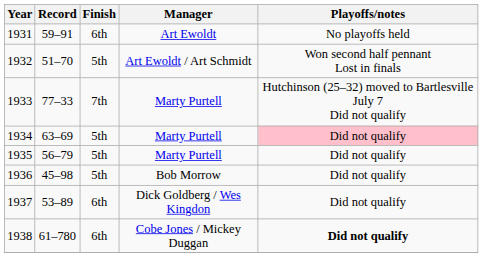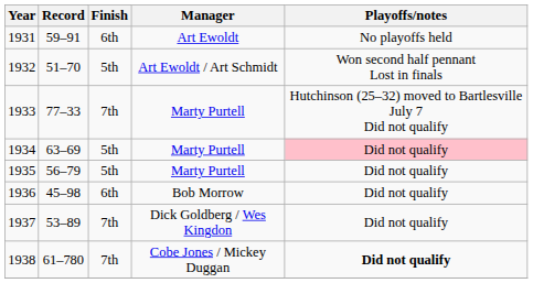 <table class="wikitable">
 <tr>
 <th>Year</th>
 <th>Record</th>
 <th>Finish</th>
 <th>Manager</th>
 <th>Playoffs/notes</th>
 </tr>
 <tr align=center>
 <td>1931</td>
 <td>59–91</td>
 <td>6th</td>
 <td><a href='#'>Art Ewoldt</a></td>
 <td>No playoffs held</td>
 </tr>
 <tr align=center>
 <td>1932</td>
 <td>51–70</td>
 <td>5th</td>
 <td><a href='#'>Art Ewoldt</a> / Art Schmidt</td>
 <td>Won second half pennant<br>Lost in finals</td>
 </tr>
 <tr align=center>
 <td>1933</td>
 <td>77–33</td>
 <td>7th</td>
 <td><a href='#'>Marty Purtell</a></td>
 <td>Hutchinson (25–32) moved to Bartlesville July 7<br>Did not qualify</td>
 </tr>
 <tr align=center>
 <td>1934</td>
 <td>63–69</td>
 <td>5th</td>
 <td><a href='#'>Marty Purtell</a></td>
 <td style="background: pink;">Did not qualify</td>
 </tr>
 <tr align=center>
 <td>1935</td>
 <td>56–79</td>
 <td>5th</td>
 <td><a href='#'>Marty Purtell</a></td>
 <td>Did not qualify</td>
 </tr>
 <tr align=center>
 <td>1936</td>
 <td>45–98</td>
-<td>5th</td>
+<td>6th</td>
 <td>Bob Morrow</td>
 <td>Did not qualify</td>
 </tr>
 <tr align=center>
 <td>1937</td>
 <td>53–89</td>
-<td>6th</td>
+<td>7th</td>
 <td>Dick Goldberg / <a href='#'>Wes Kingdon</a></td>
 <td>Did not qualify</td>
 </tr>
 <tr align=center>
 <td>1938</td>
 <td>61–780</td>
-<td>6th</td>
+<td>7th</td>
 <td><a href='#'>Cobe Jones</a> / Mickey Duggan</td>
 <td><strong>Did not qualify</strong></td>
 </tr>
 <tr align=center>
 </tr>
 </table>
